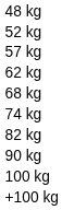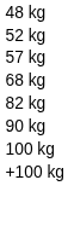 <table>
 <tr>
 <td>48 kg</td>
 <td></td>
 <td></td>
 <td></td>
 </tr>
 <tr>
 <td>52 kg</td>
 <td></td>
 <td></td>
 <td></td>
 </tr>
 <tr>
 <td>57 kg</td>
 <td></td>
 <td></td>
 <td></td>
 </tr>
 <tr>
-<td>62 kg</td>
-<td></td>
-<td></td>
-<td></td>
-</tr>
-<tr>
 <td>68 kg</td>
-<td></td>
-<td></td>
-<td></td>
-</tr>
-<tr>
-<td>74 kg</td>
 <td></td>
 <td></td>
 <td></td>
 </tr>
 <tr>
 <td>82 kg</td>
 <td></td>
 <td></td>
 <td></td>
 </tr>
 <tr>
 <td>90 kg</td>
 <td></td>
 <td></td>
 <td></td>
 </tr>
 <tr>
 <td>100 kg</td>
 <td></td>
 <td></td>
 <td></td>
 </tr>
 <tr>
 <td>+100 kg</td>
 <td></td>
 <td></td>
 <td></td>
 </tr>
 </table>
